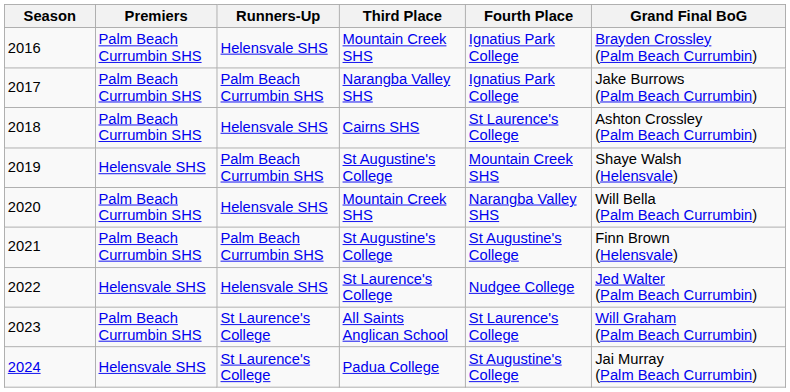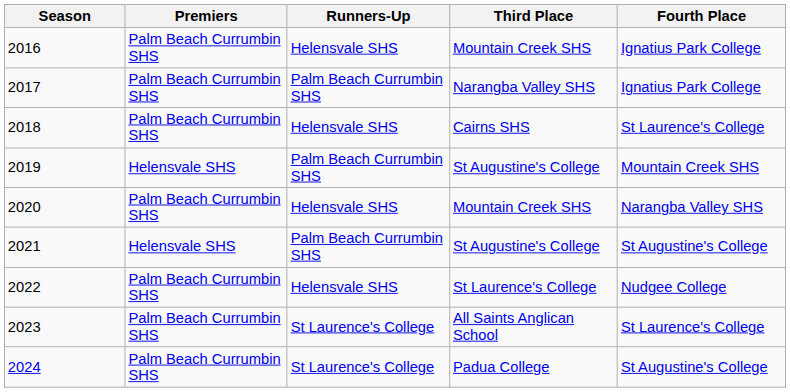 <table class="wikitable sortable" width="850px">
 <tr>
 <th width=040px>Season</th>
 <th width=040px>Premiers</th>
 <th width=040px>Runners-Up</th>
 <th width=040px>Third Place</th>
 <th width=040px>Fourth Place</th>
-<th width=130px>Grand Final BoG</th>
 </tr>
 <tr>
 <td>2016</td>
 <td><a href='#'>Palm Beach Currumbin SHS</a></td>
 <td><a href='#'>Helensvale SHS</a></td>
 <td><a href='#'>Mountain Creek SHS</a></td>
 <td><a href='#'>Ignatius Park College</a></td>
-<td><a href='#'>Brayden Crossley</a> <br> (<a href='#'>Palm Beach Currumbin</a>)</td>
 </tr>
 <tr>
 <td>2017</td>
 <td><a href='#'>Palm Beach Currumbin SHS</a></td>
 <td><a href='#'>Palm Beach Currumbin SHS</a></td>
 <td><a href='#'>Narangba Valley SHS</a></td>
 <td><a href='#'>Ignatius Park College</a></td>
-<td>Jake Burrows<br> (<a href='#'>Palm Beach Currumbin</a>)</td>
 </tr>
 <tr>
 <td>2018</td>
 <td><a href='#'>Palm Beach Currumbin SHS</a></td>
 <td><a href='#'>Helensvale SHS</a></td>
 <td><a href='#'>Cairns SHS</a></td>
 <td><a href='#'>St Laurence's College</a></td>
-<td>Ashton Crossley<br> (<a href='#'>Palm Beach Currumbin</a>)</td>
 </tr>
 <tr>
 <td>2019</td>
 <td><a href='#'>Helensvale SHS</a></td>
 <td><a href='#'>Palm Beach Currumbin SHS</a></td>
 <td><a href='#'>St Augustine's College</a></td>
 <td><a href='#'>Mountain Creek SHS</a></td>
-<td>Shaye Walsh<br> (<a href='#'>Helensvale</a>)</td>
 </tr>
 <tr>
 <td>2020</td>
 <td><a href='#'>Palm Beach Currumbin SHS</a></td>
 <td><a href='#'>Helensvale SHS</a></td>
 <td><a href='#'>Mountain Creek SHS</a></td>
 <td><a href='#'>Narangba Valley SHS</a></td>
-<td>Will Bella<br> (<a href='#'>Palm Beach Currumbin</a>)</td>
 </tr>
 <tr>
 <td>2021</td>
-<td><a href='#'>Palm Beach Currumbin SHS</a></td>
+<td><a href='#'>Helensvale SHS</a></td>
 <td><a href='#'>Palm Beach Currumbin SHS</a></td>
 <td><a href='#'>St Augustine's College</a></td>
 <td><a href='#'>St Augustine's College</a></td>
-<td>Finn Brown<br> (<a href='#'>Helensvale</a>)</td>
 </tr>
 <tr>
 <td>2022</td>
-<td><a href='#'>Helensvale SHS</a></td>
+<td><a href='#'>Palm Beach Currumbin SHS</a></td>
 <td><a href='#'>Helensvale SHS</a></td>
 <td><a href='#'>St Laurence's College</a></td>
 <td><a href='#'>Nudgee College</a></td>
-<td><a href='#'>Jed Walter</a> <br> (<a href='#'>Palm Beach Currumbin</a>)</td>
 </tr>
 <tr>
 <td>2023</td>
 <td><a href='#'>Palm Beach Currumbin SHS</a></td>
 <td><a href='#'>St Laurence's College</a></td>
 <td><a href='#'>All Saints Anglican School</a></td>
 <td><a href='#'>St Laurence's College</a></td>
-<td><a href='#'>Will Graham</a> <br> (<a href='#'>Palm Beach Currumbin</a>)</td>
 </tr>
 <tr>
 <td><a href='#'>2024</a></td>
-<td><a href='#'>Helensvale SHS</a></td>
+<td><a href='#'>Palm Beach Currumbin SHS</a></td>
 <td><a href='#'>St Laurence's College</a></td>
 <td><a href='#'>Padua College</a></td>
 <td><a href='#'>St Augustine's College</a></td>
-<td>Jai Murray <br> (<a href='#'>Palm Beach Currumbin</a>)</td>
 </tr>
 </table>
